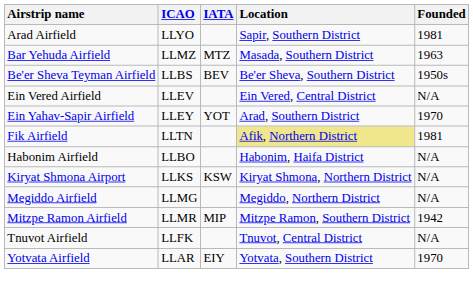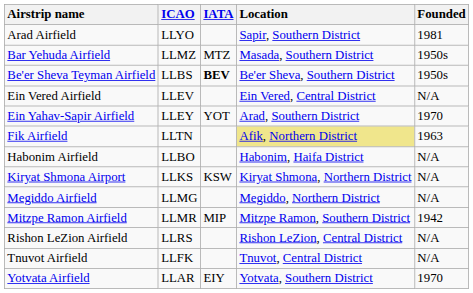 <table class="wikitable sortable">
 <tr valign=baseline>
 <th style="text-align:left;">Airstrip name</th>
 <th style="text-align:left;"><a href='#'>ICAO</a></th>
 <th style="text-align:left;"><a href='#'>IATA</a></th>
 <th style="text-align:left;">Location</th>
 <th style="text-align:left;">Founded</th>
 </tr>
 <tr style="vertical-align:top;">
 <td>Arad Airfield</td>
 <td>LLYO</td>
 <td></td>
 <td><a href='#'>Sapir</a>, <a href='#'>Southern District</a></td>
 <td>1981</td>
 </tr>
 <tr style="vertical-align:top;">
 <td><a href='#'>Bar Yehuda Airfield</a></td>
 <td>LLMZ</td>
 <td>MTZ</td>
 <td><a href='#'>Masada</a>, <a href='#'>Southern District</a></td>
-<td>1963</td>
+<td>1950s</td>
 </tr>
 <tr valign=top>
 <td><a href='#'>Be'er Sheva Teyman Airfield</a></td>
 <td>LLBS</td>
-<td>BEV</td>
+<td><strong>BEV</strong></td>
 <td><a href='#'>Be'er Sheva</a>, <a href='#'>Southern District</a></td>
 <td>1950s</td>
 </tr>
 <tr style="vertical-align:top;">
 <td>Ein Vered Airfield</td>
 <td>LLEV</td>
 <td></td>
 <td><a href='#'>Ein Vered</a>, <a href='#'>Central District</a></td>
 <td>N/A</td>
 </tr>
 <tr style="vertical-align:top;">
 <td><a href='#'>Ein Yahav-Sapir Airfield</a></td>
 <td>LLEY</td>
 <td>YOT</td>
 <td><a href='#'>Arad</a>, <a href='#'>Southern District</a></td>
 <td>1970</td>
 </tr>
 <tr style="vertical-align:top;">
 <td><a href='#'>Fik Airfield</a></td>
 <td>LLTN</td>
 <td></td>
 <td style="background: khaki;"><a href='#'>Afik</a>, <a href='#'>Northern District</a></td>
-<td>1981</td>
+<td>1963</td>
 </tr>
 <tr style="vertical-align:top;">
 <td>Habonim Airfield</td>
 <td>LLBO</td>
 <td></td>
 <td><a href='#'>Habonim</a>, <a href='#'>Haifa District</a></td>
 <td>N/A</td>
 </tr>
 <tr style="vertical-align:top">
 <td><a href='#'>Kiryat Shmona Airport</a></td>
 <td>LLKS</td>
 <td>KSW</td>
 <td><a href='#'>Kiryat Shmona</a>, <a href='#'>Northern District</a></td>
 <td>N/A</td>
 </tr>
 <tr valign=top>
 <td><a href='#'>Megiddo Airfield</a></td>
 <td>LLMG</td>
 <td></td>
 <td><a href='#'>Megiddo</a>, <a href='#'>Northern District</a></td>
 <td>N/A</td>
 </tr>
 <tr style="vertical-align:top;">
 <td><a href='#'>Mitzpe Ramon Airfield</a></td>
 <td>LLMR</td>
 <td>MIP</td>
 <td><a href='#'>Mitzpe Ramon</a>, <a href='#'>Southern District</a></td>
 <td>1942</td>
 </tr>
+<tr style="vertical-align:top; ;">
+<td>Rishon LeZion Airfield</td>
+<td>LLRS</td>
+<td></td>
+<td><a href='#'>Rishon LeZion</a>, <a href='#'>Central District</a></td>
+<td>N/A</td>
+</tr>
 <tr style="vertical-align:top; ">
 <td>Tnuvot Airfield</td>
 <td>LLFK</td>
 <td></td>
 <td><a href='#'>Tnuvot</a>, <a href='#'>Central District</a></td>
 <td>N/A</td>
 </tr>
 <tr style="vertical-align:top;">
 <td><a href='#'>Yotvata Airfield</a></td>
 <td>LLAR</td>
 <td>EIY</td>
 <td><a href='#'>Yotvata</a>, <a href='#'>Southern District</a></td>
 <td>1970</td>
 </tr>
 </table>
